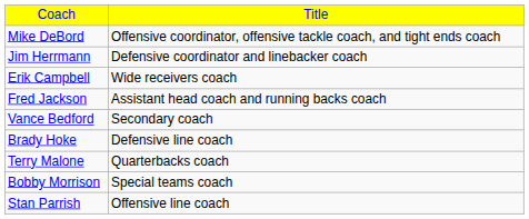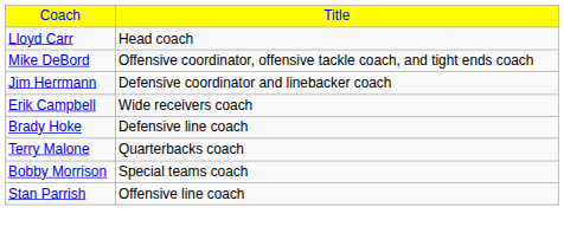 <table class="wikitable" style="width:50%;">
 <tr style="text-align:center; background:yellow; color:blue;">
 <td>Coach</td>
 <td>Title</td>
+</tr>
+<tr style="text-align:left;">
+<td><a href='#'>Lloyd Carr</a></td>
+<td>Head coach</td>
 </tr>
 <tr style="text-align:left;">
 <td><a href='#'>Mike DeBord</a></td>
 <td>Offensive coordinator, offensive tackle coach, and tight ends coach</td>
 </tr>
 <tr style="text-align:left;">
 <td><a href='#'>Jim Herrmann</a></td>
 <td>Defensive coordinator and linebacker coach</td>
 </tr>
 <tr style="text-align:left;">
 <td><a href='#'>Erik Campbell</a></td>
 <td>Wide receivers coach</td>
-</tr>
-<tr style="text-align:left;">
-<td><a href='#'>Fred Jackson</a></td>
-<td>Assistant head coach and running backs coach</td>
-</tr>
-<tr style="text-align:left;">
-<td><a href='#'>Vance Bedford</a></td>
-<td>Secondary coach</td>
 </tr>
 <tr style="text-align:left;">
 <td><a href='#'>Brady Hoke</a></td>
 <td>Defensive line coach</td>
 </tr>
 <tr style="text-align:left;">
 <td><a href='#'>Terry Malone</a></td>
 <td>Quarterbacks coach</td>
 </tr>
 <tr style="text-align:left;">
 <td><a href='#'>Bobby Morrison</a></td>
 <td>Special teams coach</td>
 </tr>
 <tr style="text-align:left;">
 <td><a href='#'>Stan Parrish</a></td>
 <td>Offensive line coach</td>
 </tr>
 </table>
